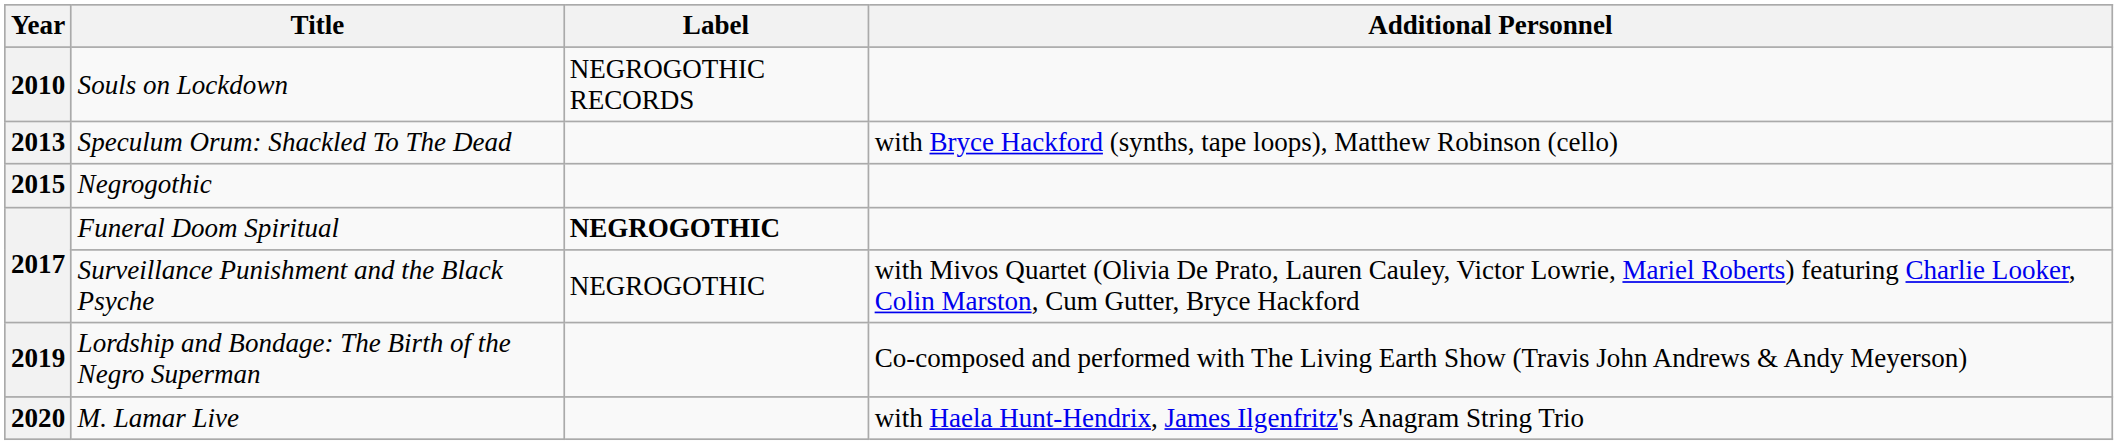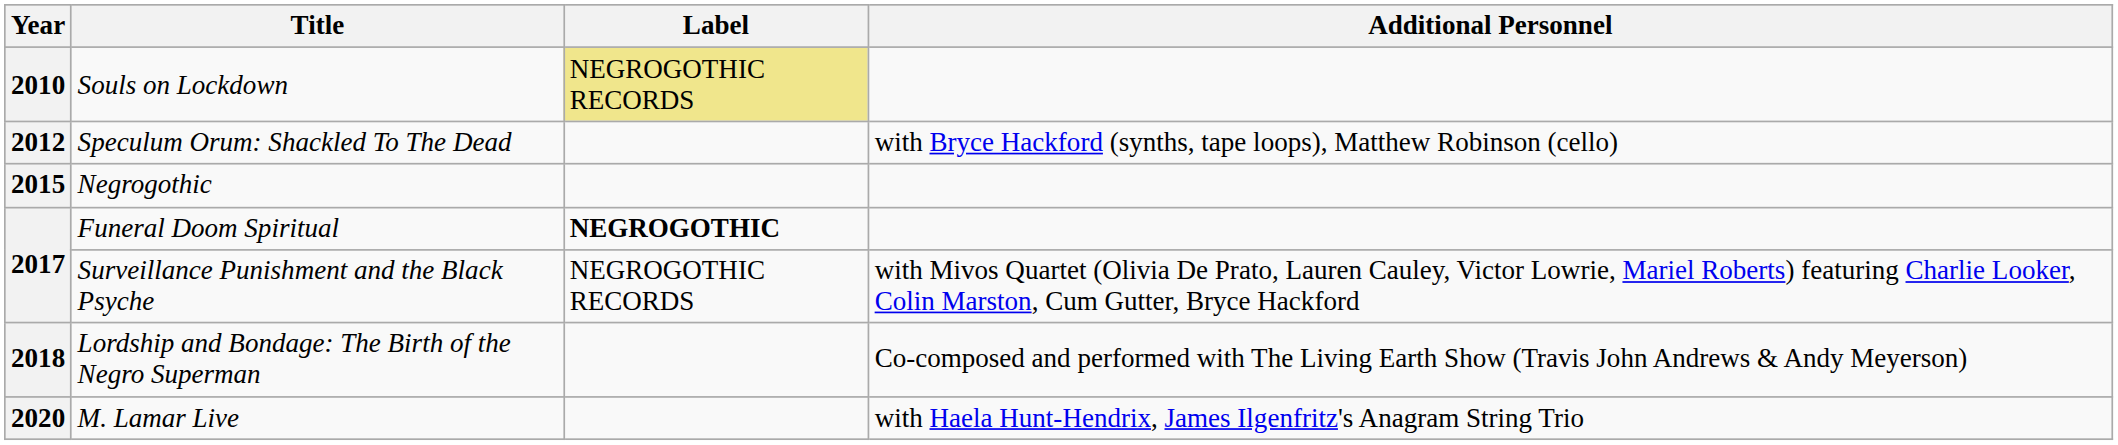 <table class="wikitable sortable">
 <tr>
 <th scope="col">Year</th>
 <th scope="col">Title</th>
 <th scope="col">Label</th>
 <th scope="col">Additional Personnel</th>
 </tr>
 <tr>
 <th scope="row">2010</th>
 <td><em>Souls on Lockdown</em></td>
-<td>NEGROGOTHIC RECORDS</td>
+<td style="background: khaki;">NEGROGOTHIC RECORDS</td>
 <td></td>
 </tr>
 <tr>
-<th scope="row">2013</th>
+<th scope="row">2012</th>
 <td><em>Speculum Orum: Shackled To The Dead</em></td>
 <td></td>
 <td>with <a href='#'>Bryce Hackford</a> (synths, tape loops), Matthew Robinson (cello)</td>
 </tr>
 <tr>
 <th scope="row">2015</th>
 <td><em>Negrogothic</em></td>
 <td></td>
 <td></td>
 </tr>
 <tr>
 <th scope="row" rowspan=2>2017</th>
 <td><em>Funeral Doom Spiritual</em></td>
 <td><strong>NEGROGOTHIC</strong></td>
 <td></td>
 </tr>
 <tr>
 <td><em>Surveillance Punishment and the Black Psyche</em></td>
-<td>NEGROGOTHIC</td>
+<td>NEGROGOTHIC RECORDS</td>
 <td>with Mivos Quartet (Olivia De Prato, Lauren Cauley, Victor Lowrie, <a href='#'>Mariel Roberts</a>) featuring <a href='#'>Charlie Looker</a>, <a href='#'>Colin Marston</a>, Cum Gutter, Bryce Hackford</td>
 </tr>
 <tr>
-<th scope="row">2019</th>
+<th scope="row">2018</th>
 <td><em>Lordship and Bondage: The Birth of the Negro Superman</em></td>
 <td></td>
 <td>Co-composed and performed with The Living Earth Show (Travis John Andrews & Andy Meyerson)</td>
 </tr>
 <tr>
 <th scope="row">2020</th>
 <td><em>M. Lamar Live</em></td>
 <td></td>
 <td>with <a href='#'>Haela Hunt-Hendrix</a>, <a href='#'>James Ilgenfritz</a>'s Anagram String Trio</td>
 </tr>
 </table>
